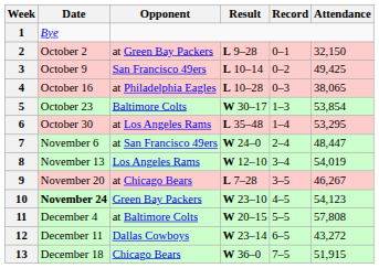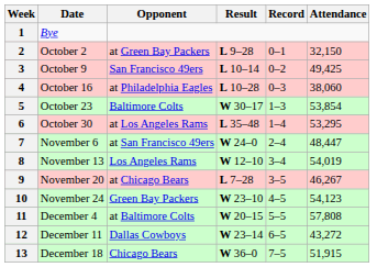 <table class="wikitable">
 <tr>
 <th>Week</th>
 <th>Date</th>
 <th>Opponent</th>
 <th>Result</th>
 <th>Record</th>
 <th>Attendance</th>
 </tr>
 <tr>
 <th>1</th>
 <td><em><a href='#'>Bye</a></em></td>
 </tr>
 <tr style="background:#fcc">
 <th>2</th>
 <td>October 2</td>
 <td>at <a href='#'>Green Bay Packers</a></td>
 <td><strong>L</strong> 9–28</td>
 <td>0–1</td>
 <td>32,150</td>
 </tr>
 <tr style="background:#fcc">
 <th>3</th>
 <td>October 9</td>
 <td><a href='#'>San Francisco 49ers</a></td>
 <td><strong>L</strong> 10–14</td>
 <td>0–2</td>
 <td>49,425</td>
 </tr>
 <tr style="background:#fcc">
 <th>4</th>
 <td>October 16</td>
 <td>at <a href='#'>Philadelphia Eagles</a></td>
 <td><strong>L</strong> 10–28</td>
 <td>0–3</td>
-<td>38,065</td>
+<td>38,060</td>
 </tr>
 <tr style="background:#cfc">
 <th>5</th>
 <td>October 23</td>
 <td><a href='#'>Baltimore Colts</a></td>
 <td><strong>W</strong> 30–17</td>
 <td>1–3</td>
 <td>53,854</td>
 </tr>
 <tr style="background:#fcc">
 <th>6</th>
 <td>October 30</td>
 <td>at <a href='#'>Los Angeles Rams</a></td>
 <td><strong>L</strong> 35–48</td>
 <td>1–4</td>
 <td>53,295</td>
 </tr>
 <tr style="background:#cfc">
 <th>7</th>
 <td>November 6</td>
 <td>at <a href='#'>San Francisco 49ers</a></td>
 <td><strong>W</strong> 24–0</td>
 <td>2–4</td>
 <td>48,447</td>
 </tr>
 <tr style="background:#cfc">
 <th>8</th>
 <td>November 13</td>
 <td><a href='#'>Los Angeles Rams</a></td>
 <td><strong>W</strong> 12–10</td>
 <td>3–4</td>
 <td>54,019</td>
 </tr>
 <tr style="background:#fcc">
 <th>9</th>
 <td>November 20</td>
 <td>at <a href='#'>Chicago Bears</a></td>
 <td><strong>L</strong> 7–28</td>
 <td>3–5</td>
 <td>46,267</td>
 </tr>
 <tr style="background:#cfc">
 <th>10</th>
-<td><strong>November 24</strong></td>
+<td>November 24</td>
 <td><a href='#'>Green Bay Packers</a></td>
 <td><strong>W</strong> 23–10</td>
 <td>4–5</td>
 <td>54,123</td>
 </tr>
 <tr style="background:#cfc">
 <th>11</th>
 <td>December 4</td>
 <td>at <a href='#'>Baltimore Colts</a></td>
 <td><strong>W</strong> 20–15</td>
 <td>5–5</td>
 <td>57,808</td>
 </tr>
 <tr style="background:#cfc">
 <th>12</th>
 <td>December 11</td>
 <td><a href='#'>Dallas Cowboys</a></td>
 <td><strong>W</strong> 23–14</td>
 <td>6–5</td>
 <td>43,272</td>
 </tr>
 <tr style="background:#cfc">
 <th>13</th>
 <td>December 18</td>
 <td><a href='#'>Chicago Bears</a></td>
 <td><strong>W</strong> 36–0</td>
 <td>7–5</td>
 <td>51,915</td>
 </tr>
 </table>
